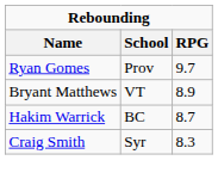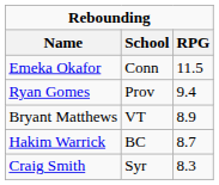 <table class="wikitable">
 <tr>
 <td colspan=3 style="text-align:center;"><strong>Rebounding</strong></td>
 </tr>
 <tr>
 <th>Name</th>
 <th>School</th>
 <th>RPG</th>
 </tr>
 <tr>
+<td><a href='#'>Emeka Okafor</a></td>
+<td>Conn</td>
+<td>11.5</td>
+</tr>
+<tr>
 <td><a href='#'>Ryan Gomes</a></td>
 <td>Prov</td>
-<td>9.7</td>
+<td>9.4</td>
 </tr>
 <tr>
 <td>Bryant Matthews</td>
 <td>VT</td>
 <td>8.9</td>
 </tr>
 <tr>
 <td><a href='#'>Hakim Warrick</a></td>
 <td>BC</td>
 <td>8.7</td>
 </tr>
 <tr>
 <td><a href='#'>Craig Smith</a></td>
 <td>Syr</td>
 <td>8.3</td>
 </tr>
 </table>
